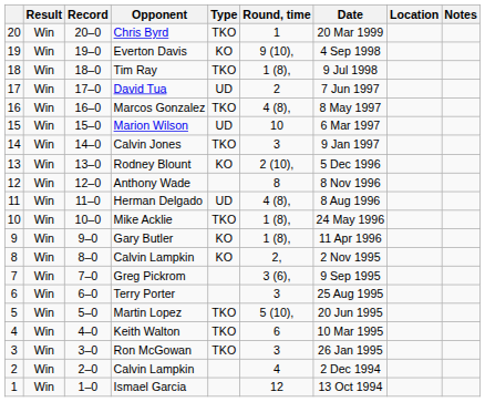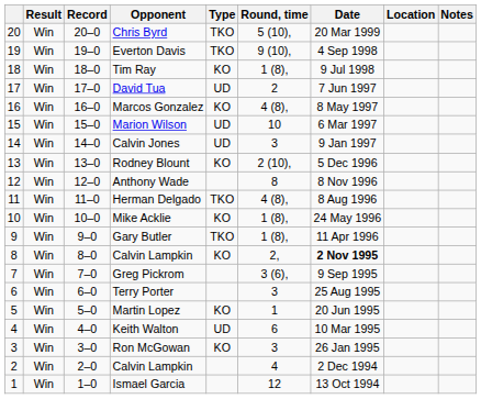 <table class="wikitable" style="text-align:center; font-size:95%">
 <tr>
 <th></th>
 <th>Result</th>
 <th>Record</th>
 <th>Opponent</th>
 <th>Type</th>
 <th>Round, time</th>
 <th>Date</th>
 <th>Location</th>
 <th>Notes</th>
 </tr>
 <tr>
 <td>20</td>
 <td>Win</td>
 <td>20–0</td>
 <td style="text-align:left;"><a href='#'>Chris Byrd</a></td>
 <td>TKO</td>
-<td>1</td>
+<td>5 (10), </td>
 <td>20 Mar 1999</td>
 <td style="text-align:left;"></td>
 <td></td>
 </tr>
 <tr>
 <td>19</td>
 <td>Win</td>
 <td>19–0</td>
 <td style="text-align:left;">Everton Davis</td>
-<td>KO</td>
+<td>TKO</td>
 <td>9 (10), </td>
 <td>4 Sep 1998</td>
 <td style="text-align:left;"></td>
 <td></td>
 </tr>
 <tr>
 <td>18</td>
 <td>Win</td>
 <td>18–0</td>
 <td style="text-align:left;">Tim Ray</td>
-<td>TKO</td>
+<td>KO</td>
 <td>1 (8), </td>
 <td>9 Jul 1998</td>
 <td style="text-align:left;"></td>
 <td></td>
 </tr>
 <tr>
 <td>17</td>
 <td>Win</td>
 <td>17–0</td>
 <td style="text-align:left;"><a href='#'>David Tua</a></td>
 <td>UD</td>
 <td>2</td>
 <td>7 Jun 1997</td>
 <td style="text-align:left;"></td>
 <td style="text-align:left;"></td>
 </tr>
 <tr>
 <td>16</td>
 <td>Win</td>
 <td>16–0</td>
 <td style="text-align:left;">Marcos Gonzalez</td>
-<td>TKO</td>
+<td>KO</td>
 <td>4 (8), </td>
 <td>8 May 1997</td>
 <td style="text-align:left;"></td>
 <td></td>
 </tr>
 <tr>
 <td>15</td>
 <td>Win</td>
 <td>15–0</td>
 <td style="text-align:left;"><a href='#'>Marion Wilson</a></td>
 <td>UD</td>
 <td>10</td>
 <td>6 Mar 1997</td>
 <td style="text-align:left;"></td>
 <td></td>
 </tr>
 <tr>
 <td>14</td>
 <td>Win</td>
 <td>14–0</td>
 <td style="text-align:left;">Calvin Jones</td>
-<td>TKO</td>
+<td>UD</td>
 <td>3</td>
 <td>9 Jan 1997</td>
 <td style="text-align:left;"></td>
 <td></td>
 </tr>
 <tr>
 <td>13</td>
 <td>Win</td>
 <td>13–0</td>
 <td style="text-align:left;">Rodney Blount</td>
 <td>KO</td>
 <td>2 (10), </td>
 <td>5 Dec 1996</td>
 <td style="text-align:left;"></td>
 <td></td>
 </tr>
 <tr>
 <td>12</td>
 <td>Win</td>
 <td>12–0</td>
 <td style="text-align:left;">Anthony Wade</td>
 <td></td>
 <td>8</td>
 <td>8 Nov 1996</td>
 <td style="text-align:left;"></td>
 <td></td>
 </tr>
 <tr>
 <td>11</td>
 <td>Win</td>
 <td>11–0</td>
 <td style="text-align:left;">Herman Delgado</td>
-<td>UD</td>
+<td>TKO</td>
 <td>4 (8), </td>
 <td>8 Aug 1996</td>
 <td style="text-align:left;"></td>
 <td></td>
 </tr>
 <tr>
 <td>10</td>
 <td>Win</td>
 <td>10–0</td>
 <td style="text-align:left;">Mike Acklie</td>
-<td>TKO</td>
+<td>KO</td>
 <td>1 (8), </td>
 <td>24 May 1996</td>
 <td style="text-align:left;"></td>
 <td></td>
 </tr>
 <tr>
 <td>9</td>
 <td>Win</td>
 <td>9–0</td>
 <td style="text-align:left;">Gary Butler</td>
-<td>KO</td>
+<td>TKO</td>
 <td>1 (8), </td>
 <td>11 Apr 1996</td>
 <td style="text-align:left;"></td>
 <td></td>
 </tr>
 <tr>
 <td>8</td>
 <td>Win</td>
 <td>8–0</td>
 <td style="text-align:left;">Calvin Lampkin</td>
 <td>KO</td>
 <td>2, </td>
-<td>2 Nov 1995</td>
+<td><strong>2 Nov 1995</strong></td>
 <td style="text-align:left;"></td>
 <td></td>
 </tr>
 <tr>
 <td>7</td>
 <td>Win</td>
 <td>7–0</td>
 <td style="text-align:left;">Greg Pickrom</td>
 <td></td>
 <td>3 (6), </td>
 <td>9 Sep 1995</td>
 <td style="text-align:left;"></td>
 <td></td>
 </tr>
 <tr>
 <td>6</td>
 <td>Win</td>
 <td>6–0</td>
 <td style="text-align:left;">Terry Porter</td>
 <td></td>
 <td>3</td>
 <td>25 Aug 1995</td>
 <td style="text-align:left;"></td>
 <td></td>
 </tr>
 <tr>
 <td>5</td>
 <td>Win</td>
 <td>5–0</td>
 <td style="text-align:left;">Martin Lopez</td>
-<td>TKO</td>
-<td>5 (10), </td>
+<td>KO</td>
+<td>1</td>
 <td>20 Jun 1995</td>
 <td style="text-align:left;"></td>
 <td></td>
 </tr>
 <tr>
 <td>4</td>
 <td>Win</td>
 <td>4–0</td>
 <td style="text-align:left;">Keith Walton</td>
-<td>TKO</td>
+<td>UD</td>
 <td>6</td>
 <td>10 Mar 1995</td>
 <td style="text-align:left;"></td>
 <td></td>
 </tr>
 <tr>
 <td>3</td>
 <td>Win</td>
 <td>3–0</td>
 <td style="text-align:left;">Ron McGowan</td>
-<td>TKO</td>
+<td>KO</td>
 <td>3</td>
 <td>26 Jan 1995</td>
 <td style="text-align:left;"></td>
 <td></td>
 </tr>
 <tr>
 <td>2</td>
 <td>Win</td>
 <td>2–0</td>
 <td style="text-align:left;">Calvin Lampkin</td>
 <td></td>
 <td>4</td>
 <td>2 Dec 1994</td>
 <td style="text-align:left;"></td>
 <td></td>
 </tr>
 <tr>
 <td>1</td>
 <td>Win</td>
 <td>1–0</td>
 <td style="text-align:left;">Ismael Garcia</td>
 <td></td>
 <td>12</td>
 <td>13 Oct 1994</td>
 <td style="text-align:left;"></td>
 <td></td>
 </tr>
 </table>
